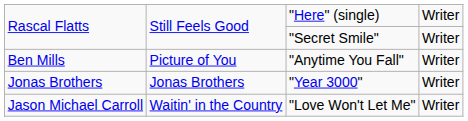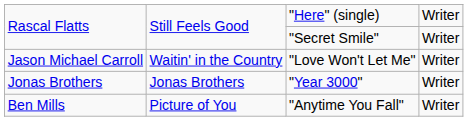 <table class="wikitable">
 <tr>
 <td rowspan="2"><a href='#'>Rascal Flatts</a></td>
 <td rowspan="2"><a href='#'>Still Feels Good</a></td>
 <td>"<a href='#'>Here</a>" (single)</td>
 <td>Writer</td>
 </tr>
 <tr>
 <td>"Secret Smile"</td>
 <td>Writer</td>
 </tr>
 <tr>
-<td><a href='#'>Ben Mills</a></td>
-<td><a href='#'>Picture of You</a></td>
-<td>"Anytime You Fall"</td>
+<td><a href='#'>Jason Michael Carroll</a></td>
+<td><a href='#'>Waitin' in the Country</a></td>
+<td>"Love Won't Let Me"</td>
 <td>Writer</td>
 </tr>
 <tr>
 <td><a href='#'>Jonas Brothers</a></td>
 <td><a href='#'>Jonas Brothers</a></td>
 <td>"<a href='#'>Year 3000</a>"</td>
 <td>Writer</td>
 </tr>
 <tr>
-<td><a href='#'>Jason Michael Carroll</a></td>
-<td><a href='#'>Waitin' in the Country</a></td>
-<td>"Love Won't Let Me"</td>
+<td><a href='#'>Ben Mills</a></td>
+<td><a href='#'>Picture of You</a></td>
+<td>"Anytime You Fall"</td>
 <td>Writer</td>
 </tr>
 </table>
